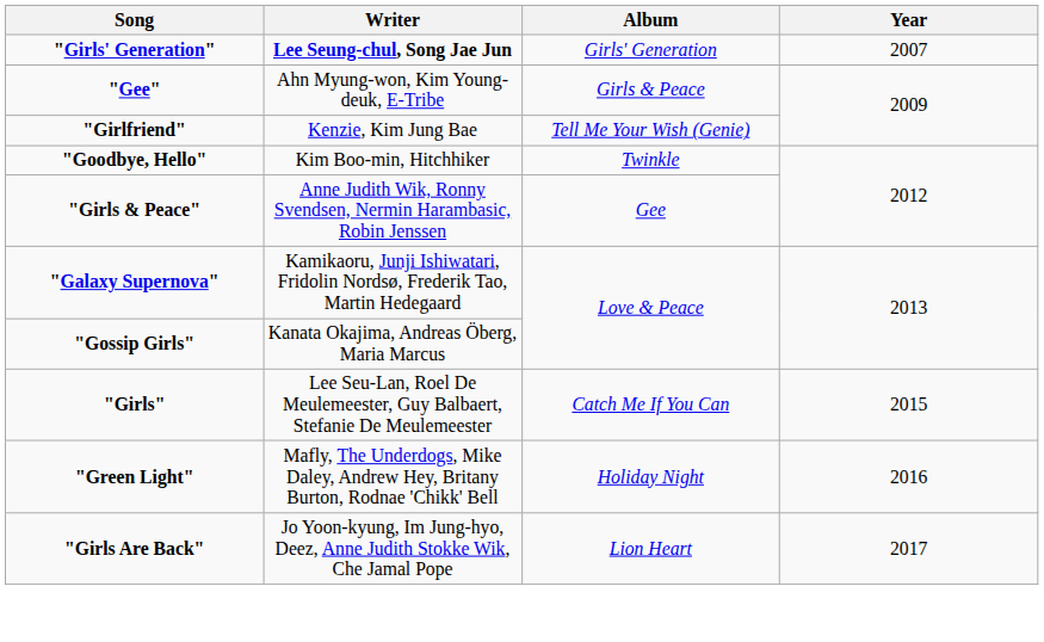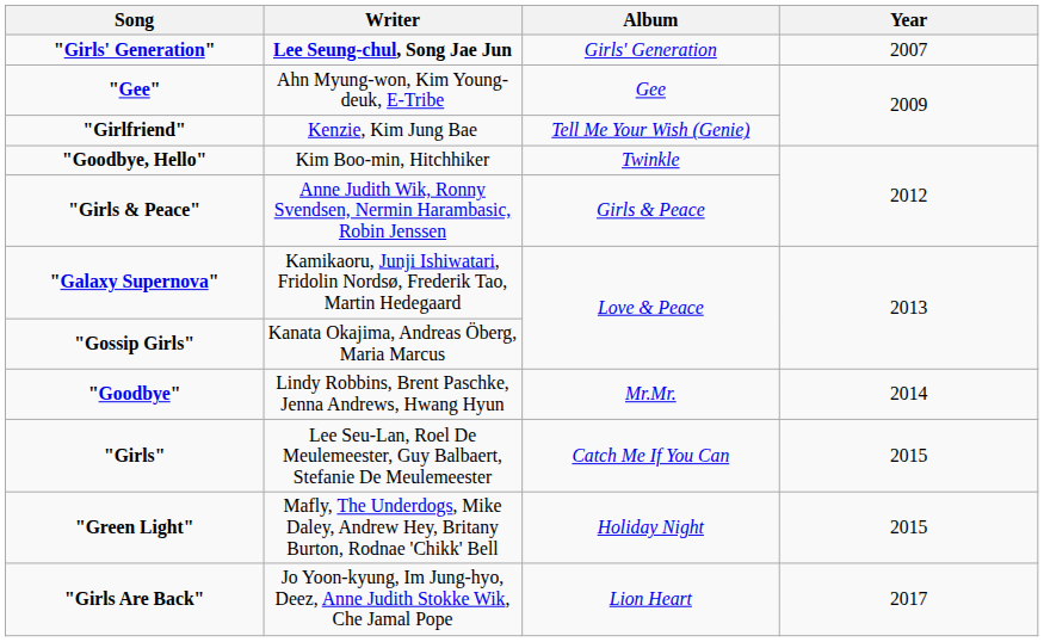 <table class="wikitable" style="text-align:center; width:100%">
 <tr>
 <th style="width:25%">Song</th>
 <th style="width:25%">Writer</th>
 <th style="width:25%">Album</th>
 <th style="width:25%">Year</th>
 </tr>
 <tr>
 <td><strong>"<a href='#'>Girls' Generation</a>"</strong></td>
 <td><strong><a href='#'>Lee Seung-chul</a>, Song Jae Jun</strong></td>
 <td><em><a href='#'>Girls' Generation</a></em></td>
 <td>2007</td>
 </tr>
 <tr>
 <td><strong>"<a href='#'>Gee</a>"</strong></td>
 <td>Ahn Myung-won, Kim Young-deuk, <a href='#'>E-Tribe</a></td>
-<td><em><a href='#'>Girls & Peace</a></em></td>
+<td><em><a href='#'>Gee</a></em></td>
 <td rowspan="2">2009</td>
 </tr>
 <tr>
 <td><strong>"Girlfriend"</strong></td>
 <td><a href='#'>Kenzie</a>, Kim Jung Bae</td>
 <td><em><a href='#'>Tell Me Your Wish (Genie)</a></em></td>
 </tr>
 <tr>
 <td><strong>"Goodbye, Hello"</strong></td>
 <td>Kim Boo-min, Hitchhiker</td>
 <td><em><a href='#'>Twinkle</a></em></td>
 <td rowspan="2">2012</td>
 </tr>
 <tr>
 <td><strong>"Girls & Peace"</strong></td>
 <td><a href='#'>Anne Judith Wik, Ronny Svendsen, Nermin Harambasic, Robin Jenssen</a></td>
-<td><em><a href='#'>Gee</a></em></td>
+<td><em><a href='#'>Girls & Peace</a></em></td>
 </tr>
 <tr>
 <td><strong>"<a href='#'>Galaxy Supernova</a>"</strong></td>
 <td>Kamikaoru, <a href='#'>Junji Ishiwatari</a>, Fridolin Nordsø, Frederik Tao, Martin Hedegaard</td>
 <td rowspan="2"><em><a href='#'>Love & Peace</a></em></td>
 <td rowspan="2">2013</td>
 </tr>
 <tr>
 <td><strong>"Gossip Girls"</strong></td>
 <td>Kanata Okajima, Andreas Öberg, Maria Marcus</td>
 </tr>
 <tr>
+<td><strong>"<a href='#'>Goodbye</a>"</strong></td>
+<td>Lindy Robbins, Brent Paschke, Jenna Andrews, Hwang Hyun</td>
+<td><em><a href='#'>Mr.Mr.</a></em></td>
+<td>2014</td>
+</tr>
+<tr>
 <td><strong>"Girls"</strong></td>
 <td>Lee Seu-Lan, Roel De Meulemeester, Guy Balbaert, Stefanie De Meulemeester</td>
 <td><em><a href='#'>Catch Me If You Can</a></em></td>
 <td>2015</td>
 </tr>
 <tr>
 <td><strong>"Green Light"</strong></td>
 <td>Mafly, <a href='#'>The Underdogs</a>, Mike Daley, Andrew Hey, Britany Burton, Rodnae 'Chikk' Bell</td>
 <td><em><a href='#'>Holiday Night</a></em></td>
-<td>2016</td>
+<td>2015</td>
 </tr>
 <tr>
 <td><strong>"Girls Are Back"</strong></td>
 <td>Jo Yoon-kyung, Im Jung-hyo, Deez, <a href='#'>Anne Judith Stokke Wik</a>, Che Jamal Pope</td>
 <td><em><a href='#'>Lion Heart</a></em></td>
 <td>2017</td>
 </tr>
 </table>
